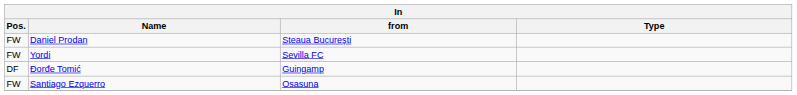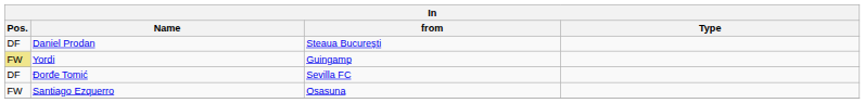 <table class="wikitable" style="font-size:90%;width:99%;">
 <tr>
 <th colspan="4">In</th>
 </tr>
 <tr>
 <th width=3%>Pos.</th>
 <th width=32%>Name</th>
 <th width=30%>from</th>
 <th width=35%>Type</th>
 </tr>
 <tr>
-<td>FW</td>
+<td>DF</td>
 <td><a href='#'>Daniel Prodan</a></td>
 <td><a href='#'>Steaua București</a></td>
 <td></td>
 </tr>
 <tr>
-<td>FW</td>
+<td style="background: khaki;">FW</td>
 <td><a href='#'>Yordi</a></td>
-<td><a href='#'>Sevilla FC</a></td>
+<td><a href='#'>Guingamp</a></td>
 <td></td>
 </tr>
 <tr>
 <td>DF</td>
 <td><a href='#'>Đorđe Tomić</a></td>
-<td><a href='#'>Guingamp</a></td>
+<td><a href='#'>Sevilla FC</a></td>
 <td></td>
 </tr>
 <tr>
 <td>FW</td>
 <td><a href='#'>Santiago Ezquerro</a></td>
 <td><a href='#'>Osasuna</a></td>
 <td></td>
 </tr>
 <tr>
 </tr>
 </table>
